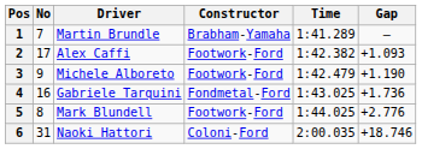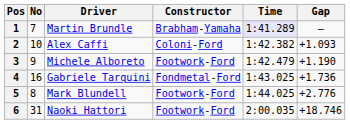 <table class="wikitable sortable" style="font-size: 95%;">
 <tr>
 <th>Pos</th>
 <th>No</th>
 <th>Driver</th>
 <th>Constructor</th>
 <th>Time</th>
 <th>Gap</th>
 </tr>
 <tr>
 <th>1</th>
 <td>7</td>
 <td> <a href='#'>Martin Brundle</a></td>
 <td><a href='#'>Brabham</a>-<a href='#'>Yamaha</a></td>
-<td>1:41.289</td>
+<td style="background: lavender;">1:41.289</td>
 <td align="center">—</td>
 </tr>
 <tr>
 <th>2</th>
-<td>17</td>
+<td>10</td>
 <td> <a href='#'>Alex Caffi</a></td>
-<td><a href='#'>Footwork</a>-<a href='#'>Ford</a></td>
+<td><a href='#'>Coloni</a>-<a href='#'>Ford</a></td>
 <td>1:42.382</td>
 <td>+1.093</td>
 </tr>
 <tr>
 <th>3</th>
 <td>9</td>
 <td> <a href='#'>Michele Alboreto</a></td>
 <td><a href='#'>Footwork</a>-<a href='#'>Ford</a></td>
 <td>1:42.479</td>
 <td>+1.190</td>
 </tr>
 <tr>
 <th>4</th>
 <td>16</td>
 <td> <a href='#'>Gabriele Tarquini</a></td>
 <td><a href='#'>Fondmetal</a>-<a href='#'>Ford</a></td>
 <td>1:43.025</td>
 <td>+1.736</td>
 </tr>
 <tr>
 <th>5</th>
 <td>8</td>
 <td> <a href='#'>Mark Blundell</a></td>
 <td><a href='#'>Footwork</a>-<a href='#'>Ford</a></td>
 <td>1:44.025</td>
 <td>+2.776</td>
 </tr>
 <tr>
 <th>6</th>
 <td>31</td>
 <td> <a href='#'>Naoki Hattori</a></td>
-<td><a href='#'>Coloni</a>-<a href='#'>Ford</a></td>
+<td><a href='#'>Footwork</a>-<a href='#'>Ford</a></td>
 <td>2:00.035</td>
 <td>+18.746</td>
 </tr>
 </table>
